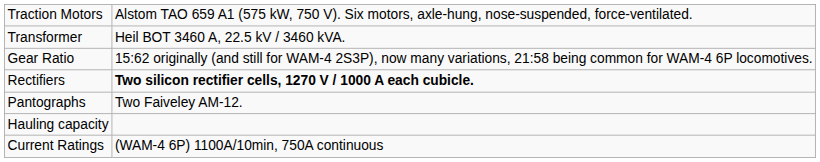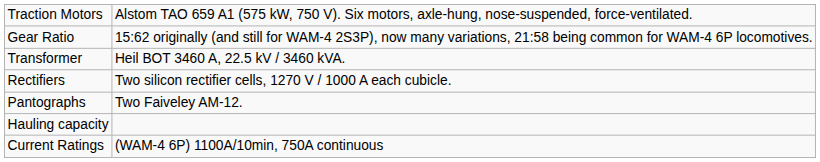 <table class=wikitable>
 <tr>
 <td>Traction Motors</td>
 <td>Alstom TAO 659 A1 (575 kW, 750 V). Six motors, axle-hung, nose-suspended, force-ventilated.</td>
 </tr>
 <tr>
+<td>Gear Ratio</td>
+<td>15:62 originally (and still for WAM-4 2S3P), now many variations, 21:58 being common for WAM-4 6P locomotives.</td>
+</tr>
+<tr>
 <td>Transformer</td>
 <td>Heil BOT 3460 A, 22.5 kV / 3460 kVA.</td>
 </tr>
 <tr>
-<td>Gear Ratio</td>
-<td>15:62 originally (and still for WAM-4 2S3P), now many variations, 21:58 being common for WAM-4 6P locomotives.</td>
-</tr>
-<tr>
 <td>Rectifiers</td>
-<td><strong>Two silicon rectifier cells, 1270 V / 1000 A each cubicle.</strong></td>
+<td>Two silicon rectifier cells, 1270 V / 1000 A each cubicle.</td>
 </tr>
 <tr>
 <td>Pantographs</td>
 <td>Two Faiveley AM-12.</td>
 </tr>
 <tr>
 <td>Hauling capacity</td>
 <td></td>
 </tr>
 <tr>
 <td>Current Ratings</td>
 <td>(WAM-4 6P) 1100A/10min, 750A continuous</td>
 </tr>
 </table>
